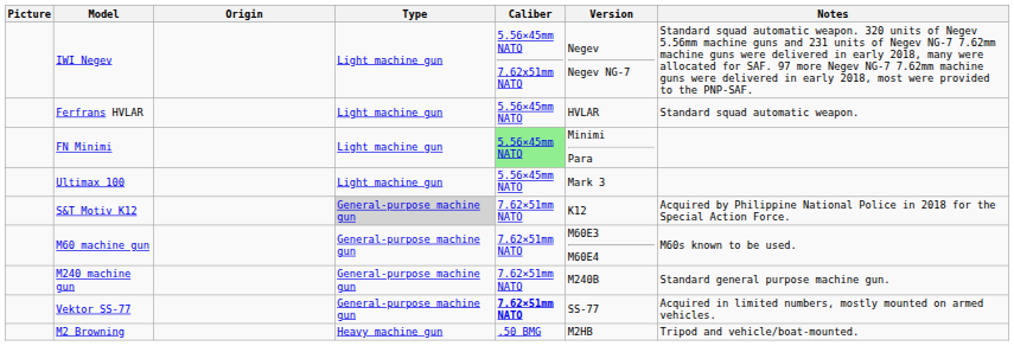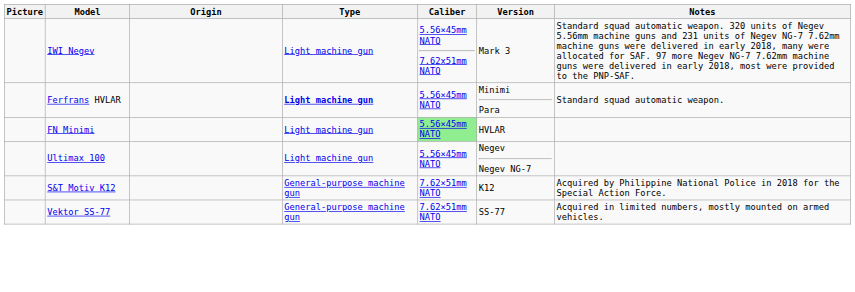 <table class="wikitable" style="width:100%;">
 <tr bgcolor=#B0E0E6>
 <th style="width:3%;">Picture</th>
 <th style="width:10%;">Model</th>
 <th style="width:18%;">Origin</th>
 <th style="width:16%;">Type</th>
 <th style="width:7%;">Caliber</th>
 <th style="width:%;">Version</th>
 <th style="width:35%;">Notes</th>
 </tr>
 <tr>
 <td></td>
 <td><a href='#'>IWI Negev</a></td>
 <td></td>
 <td><a href='#'>Light machine gun</a></td>
 <td><a href='#'>5.56×45mm NATO</a><hr><a href='#'>7.62x51mm NATO</a></td>
-<td>Negev<hr>Negev NG-7</td>
+<td>Mark 3</td>
 <td>Standard squad automatic weapon. 320 units of Negev 5.56mm machine guns and 231 units of Negev NG-7 7.62mm machine guns were delivered in early 2018, many were allocated for SAF. 97 more Negev NG-7 7.62mm machine guns were delivered in early 2018, most were provided to the PNP-SAF.</td>
 </tr>
 <tr>
 <td></td>
 <td><a href='#'>Ferfrans</a> HVLAR</td>
 <td></td>
-<td><a href='#'>Light machine gun</a></td>
+<td><strong><a href='#'>Light machine gun</a></strong></td>
 <td><a href='#'>5.56×45mm NATO</a></td>
-<td>HVLAR</td>
+<td>Minimi<hr>Para</td>
 <td>Standard squad automatic weapon.</td>
 </tr>
 <tr>
 <td></td>
 <td><a href='#'>FN Minimi</a></td>
 <td></td>
 <td><a href='#'>Light machine gun</a></td>
 <td style="background: lightgreen;"><a href='#'>5.56×45mm NATO</a></td>
-<td>Minimi<hr>Para</td>
+<td>HVLAR</td>
 <td></td>
 </tr>
 <tr>
 <td></td>
 <td><a href='#'>Ultimax 100</a></td>
 <td></td>
 <td><a href='#'>Light machine gun</a></td>
 <td><a href='#'>5.56×45mm NATO</a></td>
-<td>Mark 3</td>
+<td>Negev<hr>Negev NG-7</td>
 <td></td>
 </tr>
 <tr>
 <td></td>
 <td><a href='#'>S&T Motiv K12</a></td>
 <td></td>
-<td style="background: lightgrey;"><a href='#'>General-purpose machine gun</a></td>
+<td><a href='#'>General-purpose machine gun</a></td>
 <td><a href='#'>7.62×51mm NATO</a></td>
 <td>K12</td>
 <td>Acquired by Philippine National Police in 2018 for the Special Action Force.</td>
 </tr>
 <tr>
 <td></td>
-<td><a href='#'>M60 machine gun</a></td>
+<td><a href='#'>Vektor SS-77</a></td>
 <td></td>
 <td><a href='#'>General-purpose machine gun</a></td>
 <td><a href='#'>7.62×51mm NATO</a></td>
-<td>M60E3<hr>M60E4</td>
-<td>M60s known to be used.</td>
-</tr>
-<tr>
-<td></td>
-<td><a href='#'>M240 machine gun</a></td>
-<td></td>
-<td><a href='#'>General-purpose machine gun</a></td>
-<td><a href='#'>7.62×51mm NATO</a></td>
-<td>M240B</td>
-<td>Standard general purpose machine gun.</td>
-</tr>
-<tr>
-<td></td>
-<td><a href='#'>Vektor SS-77</a></td>
-<td></td>
-<td><a href='#'>General-purpose machine gun</a></td>
-<td><strong><a href='#'>7.62×51mm NATO</a></strong></td>
 <td>SS-77</td>
 <td>Acquired in limited numbers, mostly mounted on armed vehicles.</td>
 </tr>
-<tr>
-<td></td>
-<td><a href='#'>M2 Browning</a></td>
-<td></td>
-<td><a href='#'>Heavy machine gun</a></td>
-<td><a href='#'>.50 BMG</a></td>
-<td>M2HB</td>
-<td>Tripod and vehicle/boat-mounted.</td>
-</tr>
 </table>
